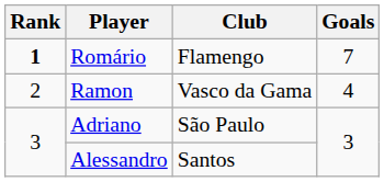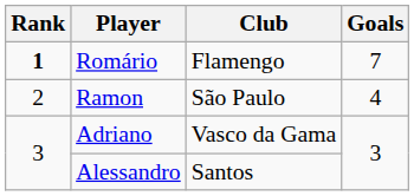 <table class="wikitable">
 <tr>
 <th>Rank</th>
 <th>Player</th>
 <th>Club</th>
 <th>Goals</th>
 </tr>
 <tr>
 <td align=center><strong>1</strong></td>
 <td><a href='#'>Romário</a></td>
 <td>Flamengo</td>
 <td align=center>7</td>
 </tr>
 <tr>
 <td align=center>2</td>
 <td><a href='#'>Ramon</a></td>
-<td>Vasco da Gama</td>
+<td>São Paulo</td>
 <td align=center>4</td>
 </tr>
 <tr>
 <td rowspan=2 align=center>3</td>
 <td><a href='#'>Adriano</a></td>
-<td>São Paulo</td>
+<td>Vasco da Gama</td>
 <td rowspan=2 align=center>3</td>
 </tr>
 <tr>
 <td><a href='#'>Alessandro</a></td>
 <td>Santos</td>
 </tr>
 </table>
